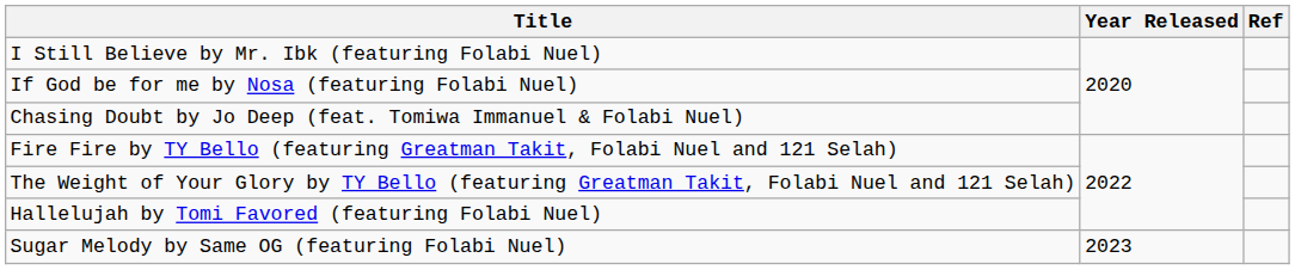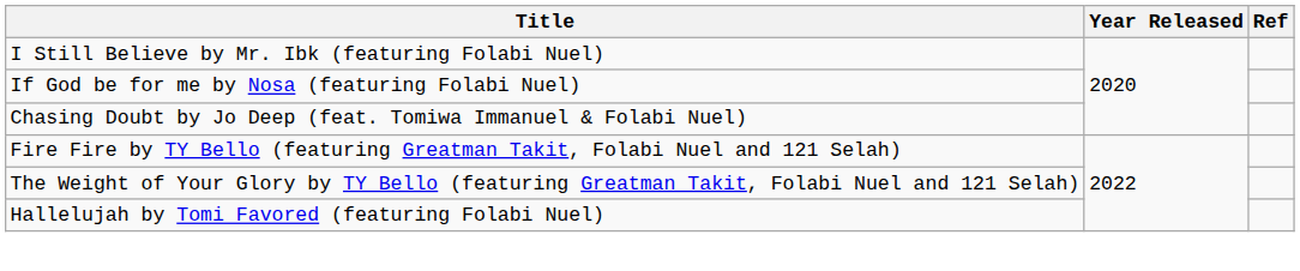 <table class="wikitable mw-collapsible">
 <tr>
 <th>Title</th>
 <th>Year Released</th>
 <th>Ref</th>
 </tr>
 <tr>
 <td>I Still Believe by Mr. Ibk (featuring Folabi Nuel)</td>
 <td rowspan="3">2020</td>
 <td></td>
 </tr>
 <tr>
 <td>If God be for me by <a href='#'>Nosa</a> (featuring Folabi Nuel)</td>
 <td></td>
 </tr>
 <tr>
 <td>Chasing Doubt by Jo Deep (feat. Tomiwa Immanuel & Folabi Nuel)</td>
 <td></td>
 </tr>
 <tr>
 <td>Fire Fire by <a href='#'>TY Bello</a> (featuring <a href='#'>Greatman Takit</a>, Folabi Nuel and 121 Selah)</td>
 <td rowspan="3">2022</td>
 <td></td>
 </tr>
 <tr>
 <td>The Weight of Your Glory by <a href='#'>TY Bello</a> (featuring <a href='#'>Greatman Takit</a>, Folabi Nuel and 121 Selah)</td>
 <td></td>
 </tr>
 <tr>
 <td>Hallelujah by <a href='#'>Tomi Favored</a> (featuring Folabi Nuel)</td>
 <td></td>
 </tr>
-<tr>
-<td>Sugar Melody by Same OG (featuring Folabi Nuel)</td>
-<td>2023</td>
-<td></td>
-</tr>
 </table>
